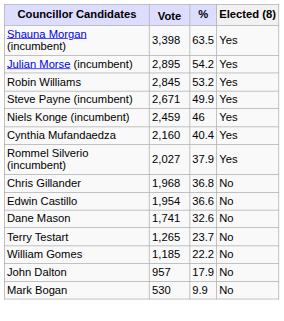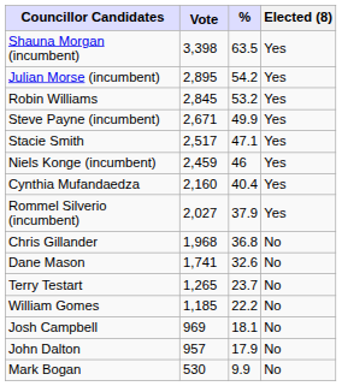 <table class="wikitable">
 <tr>
 <th style="background:#ddf; width:200px;">Councillor Candidates</th>
 <th style="background:#ddf; width:50px;">Vote<sup></sup></th>
 <th style="background:#ddf; width:30px;">%</th>
 <th>Elected (8)</th>
 </tr>
 <tr>
 <td><a href='#'>Shauna Morgan</a> (incumbent)</td>
 <td>3,398</td>
 <td>63.5</td>
 <td>Yes</td>
 </tr>
 <tr>
 <td><a href='#'>Julian Morse</a> (incumbent)</td>
 <td>2,895</td>
 <td>54.2</td>
 <td>Yes</td>
 </tr>
 <tr>
 <td>Robin Williams</td>
 <td>2,845</td>
 <td>53.2</td>
 <td>Yes</td>
 </tr>
 <tr>
 <td>Steve Payne (incumbent)</td>
 <td>2,671</td>
 <td>49.9</td>
 <td>Yes</td>
 </tr>
 <tr>
+<td>Stacie Smith</td>
+<td>2,517</td>
+<td>47.1</td>
+<td>Yes</td>
+</tr>
+<tr>
 <td>Niels Konge (incumbent)</td>
 <td>2,459</td>
 <td>46</td>
 <td>Yes</td>
 </tr>
 <tr>
 <td>Cynthia Mufandaedza</td>
 <td>2,160</td>
 <td>40.4</td>
 <td>Yes</td>
 </tr>
 <tr>
 <td>Rommel Silverio (incumbent)</td>
 <td>2,027</td>
 <td>37.9</td>
 <td>Yes</td>
 </tr>
 <tr>
 <td>Chris Gillander</td>
 <td>1,968</td>
 <td>36.8</td>
 <td>No</td>
 </tr>
 <tr>
-<td>Edwin Castillo</td>
-<td>1,954</td>
-<td>36.6</td>
-<td>No</td>
-</tr>
-<tr>
 <td>Dane Mason</td>
 <td>1,741</td>
 <td>32.6</td>
 <td>No</td>
 </tr>
 <tr>
 <td>Terry Testart</td>
 <td>1,265</td>
 <td>23.7</td>
 <td>No</td>
 </tr>
 <tr>
 <td>William Gomes</td>
 <td>1,185</td>
 <td>22.2</td>
 <td>No</td>
 </tr>
 <tr>
+<td>Josh Campbell</td>
+<td>969</td>
+<td>18.1</td>
+<td>No</td>
+</tr>
+<tr>
 <td>John Dalton</td>
 <td>957</td>
 <td>17.9</td>
 <td>No</td>
 </tr>
 <tr>
 <td>Mark Bogan</td>
 <td>530</td>
 <td>9.9</td>
 <td>No</td>
 </tr>
 </table>
